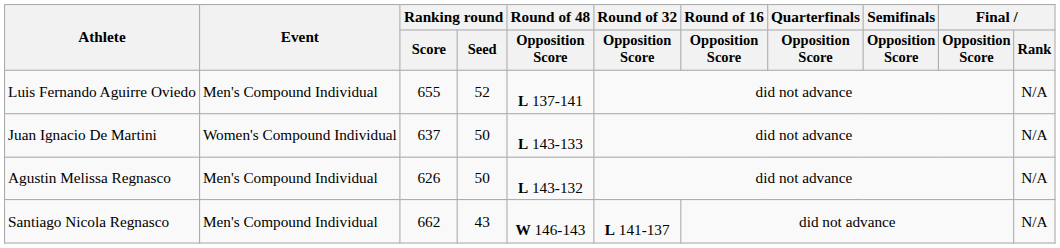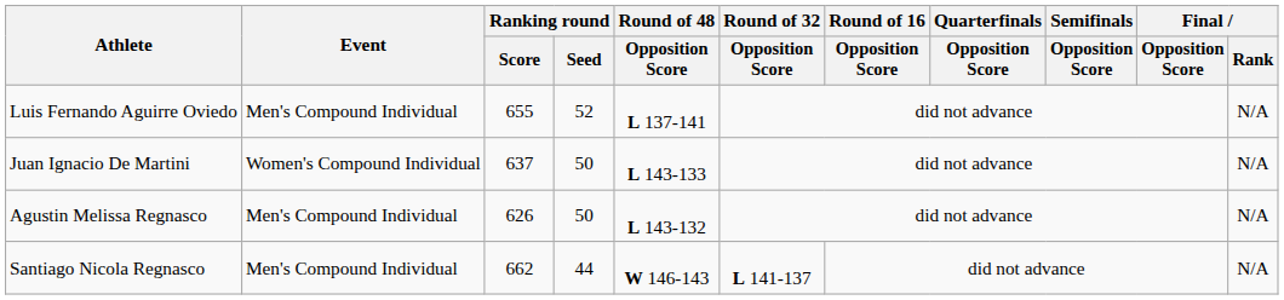 <table class="wikitable" style="font-size:90%">
 <tr>
 <th rowspan=2>Athlete</th>
 <th rowspan=2>Event</th>
 <th colspan="2">Ranking round</th>
 <th>Round of 48</th>
 <th>Round of 32</th>
 <th>Round of 16</th>
 <th>Quarterfinals</th>
 <th>Semifinals</th>
 <th colspan="2">Final / </th>
 </tr>
 <tr style="font-size:95%">
 <th>Score</th>
 <th>Seed</th>
 <th>Opposition<br>Score</th>
 <th>Opposition<br>Score</th>
 <th>Opposition<br>Score</th>
 <th>Opposition<br>Score</th>
 <th>Opposition<br>Score</th>
 <th>Opposition<br>Score</th>
 <th>Rank</th>
 </tr>
 <tr align=center>
 <td align=left>Luis Fernando Aguirre Oviedo</td>
 <td align=left>Men's Compound Individual</td>
 <td>655</td>
 <td>52</td>
 <td><br><strong>L</strong> 137-141</td>
 <td colspan=5>did not advance</td>
 <td>N/A</td>
 </tr>
 <tr align=center>
 <td align=left>Juan Ignacio De Martini</td>
 <td align=left>Women's Compound Individual</td>
 <td>637</td>
 <td>50</td>
 <td><br><strong>L</strong> 143-133</td>
 <td colspan=5>did not advance</td>
 <td>N/A</td>
 </tr>
 <tr align=center>
 <td align=left>Agustin Melissa Regnasco</td>
 <td align=left>Men's Compound Individual</td>
 <td>626</td>
 <td>50</td>
 <td><br><strong>L</strong> 143-132</td>
 <td colspan=5>did not advance</td>
 <td>N/A</td>
 </tr>
 <tr align=center>
 <td align=left>Santiago Nicola Regnasco</td>
 <td align=left>Men's Compound Individual</td>
 <td>662</td>
-<td>43</td>
+<td>44</td>
 <td><br><strong>W</strong> 146-143</td>
 <td><br><strong>L</strong> 141-137</td>
 <td colspan=4>did not advance</td>
 <td>N/A</td>
 </tr>
 </table>
